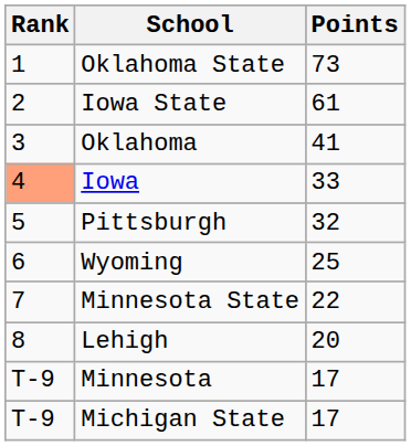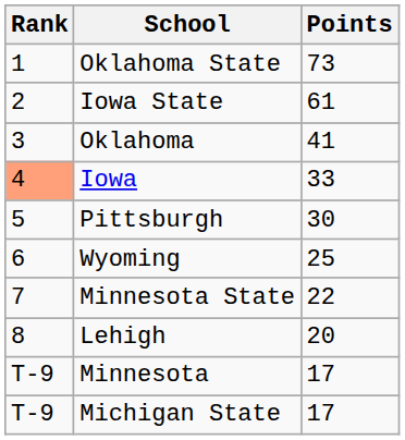 <table class="wikitable">
 <tr>
 <th>Rank</th>
 <th>School</th>
 <th>Points</th>
 </tr>
 <tr>
 <td>1</td>
 <td>Oklahoma State</td>
 <td>73</td>
 </tr>
 <tr>
 <td>2</td>
 <td>Iowa State</td>
 <td>61</td>
 </tr>
 <tr>
 <td>3</td>
 <td>Oklahoma</td>
 <td>41</td>
 </tr>
 <tr>
 <td style="background: lightsalmon;">4</td>
 <td><a href='#'>Iowa</a></td>
 <td>33</td>
 </tr>
 <tr>
 <td>5</td>
 <td>Pittsburgh</td>
-<td>32</td>
+<td>30</td>
 </tr>
 <tr>
 <td>6</td>
 <td>Wyoming</td>
 <td>25</td>
 </tr>
 <tr>
 <td>7</td>
 <td>Minnesota State</td>
 <td>22</td>
 </tr>
 <tr>
 <td>8</td>
 <td>Lehigh</td>
 <td>20</td>
 </tr>
 <tr>
 <td>T-9</td>
 <td>Minnesota</td>
 <td>17</td>
 </tr>
 <tr>
 <td>T-9</td>
 <td>Michigan State</td>
 <td>17</td>
 </tr>
 </table>
